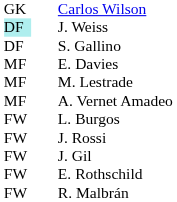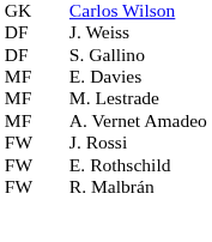 <table style="font-size: 90%" cellspacing="0" cellpadding="0" align=center>
 <tr>
 <th width=25></th>
 <th width=25></th>
 </tr>
 <tr>
 <td>GK</td>
 <td></td>
 <td> <a href='#'>Carlos Wilson</a></td>
 </tr>
 <tr>
-<td style="background: paleturquoise;">DF</td>
+<td>DF</td>
 <td></td>
 <td>J. Weiss</td>
 </tr>
 <tr>
 <td>DF</td>
 <td></td>
 <td> S. Gallino</td>
 </tr>
 <tr>
 <td>MF</td>
 <td></td>
 <td>E. Davies</td>
 </tr>
 <tr>
 <td>MF</td>
 <td></td>
 <td>M. Lestrade</td>
 </tr>
 <tr>
 <td>MF</td>
 <td></td>
 <td>A. Vernet Amadeo</td>
 </tr>
 <tr>
 <td>FW</td>
 <td></td>
-<td> L. Burgos</td>
-</tr>
-<tr>
-<td>FW</td>
-<td></td>
 <td> J. Rossi</td>
-</tr>
-<tr>
-<td>FW</td>
-<td></td>
-<td> J. Gil</td>
 </tr>
 <tr>
 <td>FW</td>
 <td></td>
 <td>E. Rothschild</td>
 </tr>
 <tr>
 <td>FW</td>
 <td></td>
 <td> R. Malbrán</td>
 </tr>
 </table>
